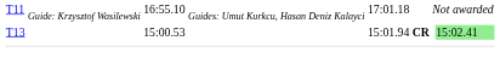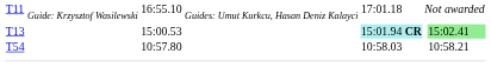 <table>
 <tr>
 <td><a href='#'>T11</a></td>
 <td><br><small><em>Guide: Krzysztof Wasilewski</em></small></td>
 <td>16:55.10</td>
 <td><br><small><em>Guides: Umut Kurkcu, Hasan Deniz Kalayci</em></small></td>
 <td>17:01.18</td>
 <td colspan=2><em>Not awarded</em></td>
 </tr>
 <tr>
 <td><a href='#'>T13</a></td>
 <td></td>
 <td>15:00.53</td>
 <td></td>
-<td>15:01.94 <strong>CR</strong></td>
+<td style="background: paleturquoise;">15:01.94 <strong>CR</strong></td>
 <td></td>
 <td style="background: lightgreen;">15:02.41</td>
+</tr>
+<tr>
+<td><a href='#'>T54</a></td>
+<td></td>
+<td>10:57.80</td>
+<td></td>
+<td>10:58.03</td>
+<td></td>
+<td>10:58.21</td>
 </tr>
 <tr>
 <td colspan=7></td>
 </tr>
 <tr>
 </tr>
 <tr bgcolor= e8e8e8>
 <td colspan=7></td>
 </tr>
 </table>
